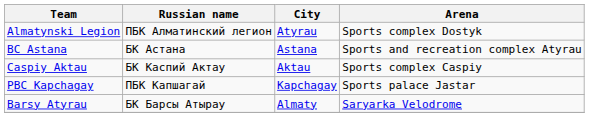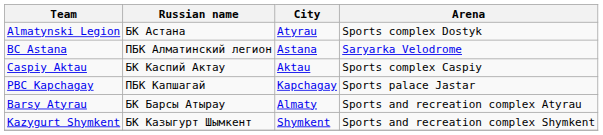 <table class="wikitable sortable" style="margin:1em 2em 1em 1em;">
 <tr>
 <th>Team</th>
 <th>Russian name</th>
 <th>City</th>
 <th>Arena</th>
 </tr>
 <tr>
 <td><a href='#'>Almatynski Legion</a></td>
-<td>ПБК Алматинский легион</td>
+<td>БК Астана</td>
 <td><a href='#'>Atyrau</a></td>
 <td>Sports complex Dostyk</td>
 </tr>
 <tr>
 <td><a href='#'>BC Astana</a></td>
-<td>БК Астана</td>
+<td>ПБК Алматинский легион</td>
 <td><a href='#'>Astana</a></td>
-<td>Sports and recreation complex Atyrau</td>
+<td><a href='#'>Saryarka Velodrome</a></td>
 </tr>
 <tr>
 <td><a href='#'>Caspiy Aktau</a></td>
 <td>БК Каспий Актау</td>
 <td><a href='#'>Aktau</a></td>
 <td>Sports complex Caspiy</td>
 </tr>
 <tr>
 <td><a href='#'>PBC Kapchagay</a></td>
 <td>ПБК Капшагай</td>
 <td><a href='#'>Kapchagay</a></td>
 <td>Sports palace Jastar</td>
 </tr>
 <tr>
 <td><a href='#'>Barsy Atyrau</a></td>
 <td>БК Барсы Атырау</td>
 <td><a href='#'>Almaty</a></td>
-<td><a href='#'>Saryarka Velodrome</a></td>
+<td>Sports and recreation complex Atyrau</td>
+</tr>
+<tr>
+<td><a href='#'>Kazygurt Shymkent</a></td>
+<td>БК Казыгурт Шымкент</td>
+<td><a href='#'>Shymkent</a></td>
+<td>Sports and recreation complex Shymkent</td>
 </tr>
 <tr>
 </tr>
 </table>
